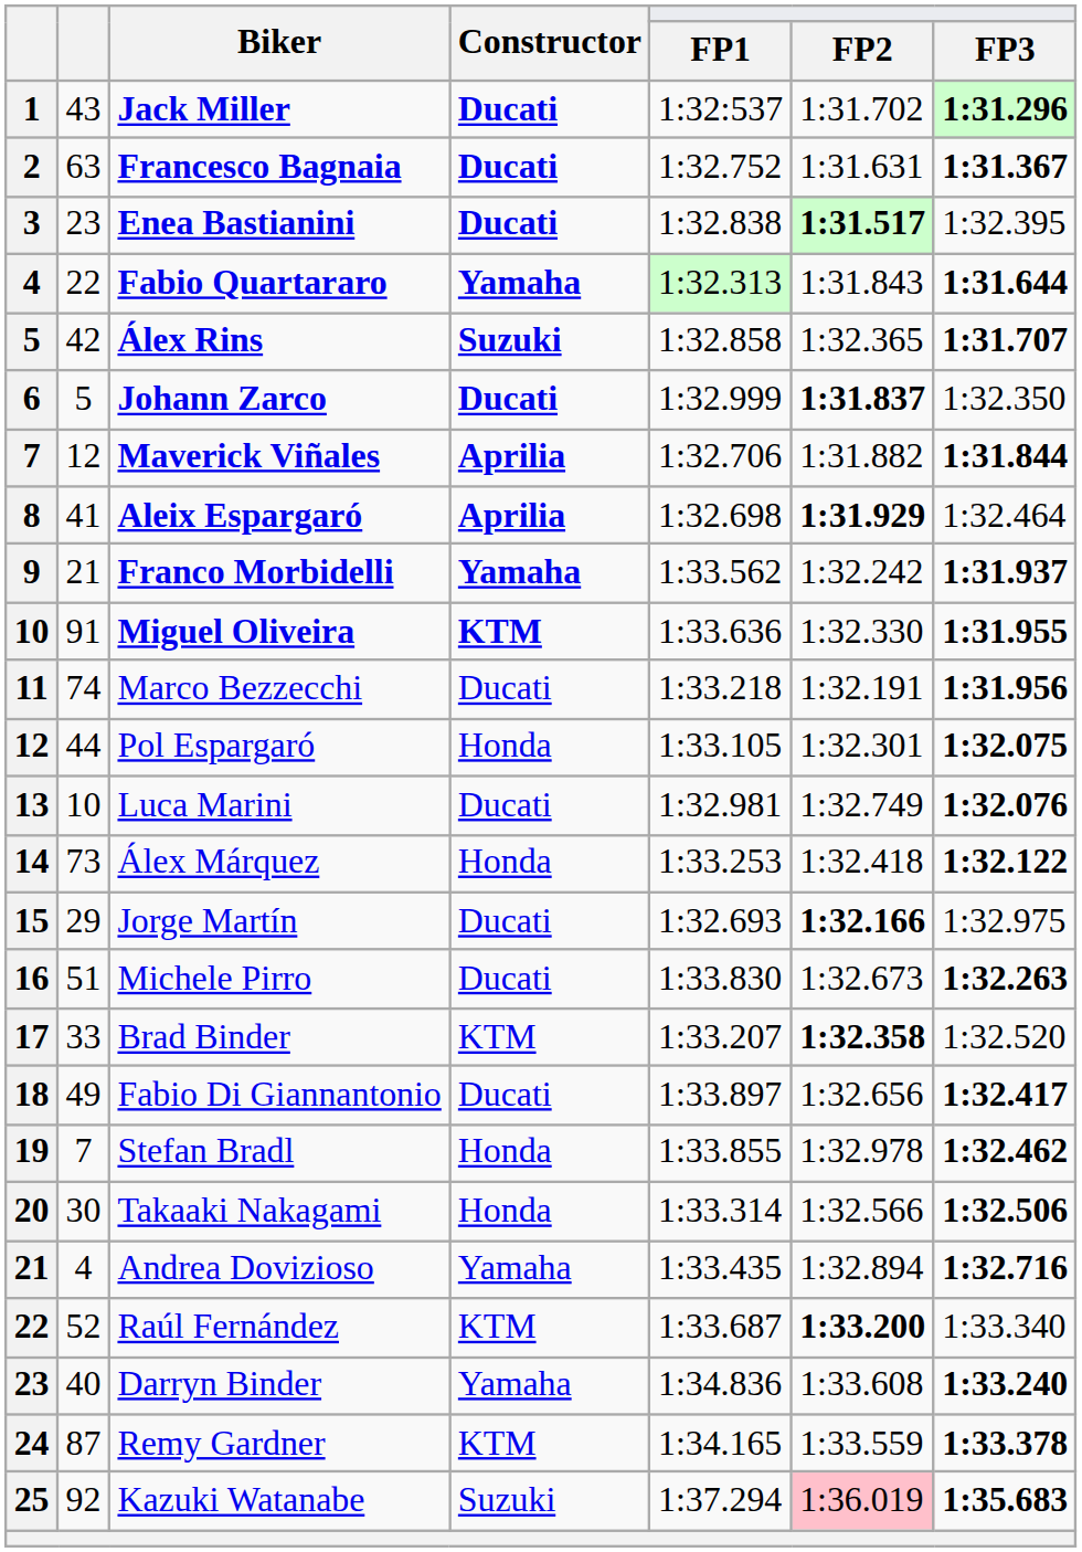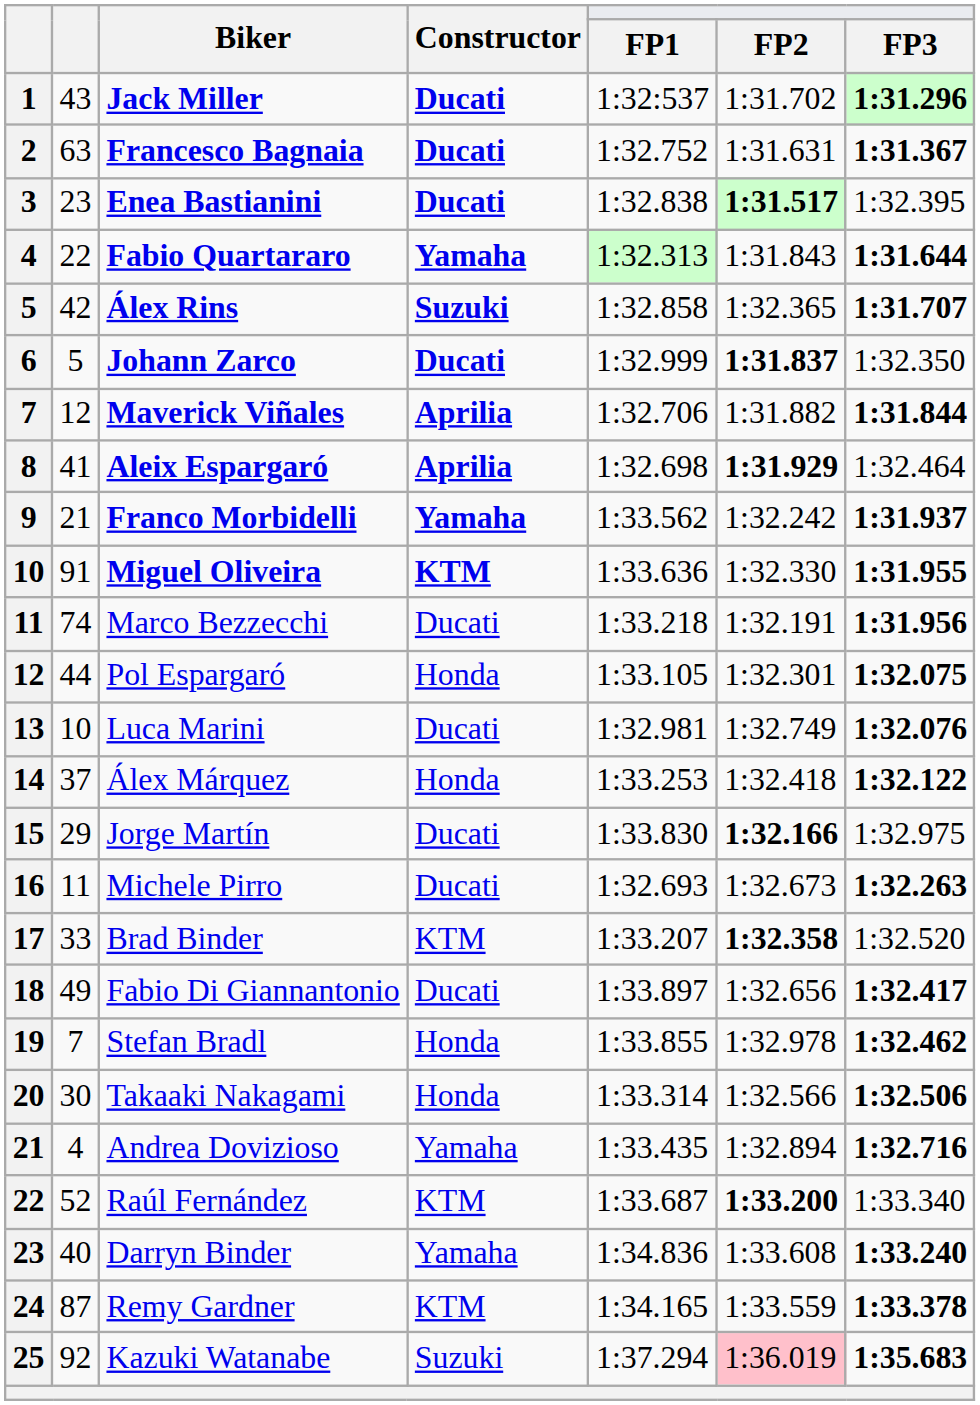 <table class="wikitable sortable" style="font-size: 85%;">
 <tr>
 <th rowspan="2"></th>
 <th rowspan="2"></th>
 <th rowspan="2">Biker</th>
 <th rowspan="2">Constructor</th>
 <th colspan="3" style="background:#eaecf0; text-align:center;"></th>
 </tr>
 <tr>
 <th scope="col">FP1</th>
 <th scope="col">FP2</th>
 <th scope="col">FP3</th>
 </tr>
 <tr>
 <th scope="row">1</th>
 <td align="center">43</td>
 <td><strong> <a href='#'>Jack Miller</a></strong></td>
 <td><strong><a href='#'>Ducati</a></strong></td>
 <td>1:32:537</td>
 <td>1:31.702</td>
 <td style="background:#ccffcc;"><strong>1:31.296</strong></td>
 </tr>
 <tr>
 <th scope="row">2</th>
 <td align="center">63</td>
 <td><strong> <a href='#'>Francesco Bagnaia</a></strong></td>
 <td><strong><a href='#'>Ducati</a></strong></td>
 <td>1:32.752</td>
 <td>1:31.631</td>
 <td><strong>1:31.367</strong></td>
 </tr>
 <tr>
 <th scope="row">3</th>
 <td align="center">23</td>
 <td><strong> <a href='#'>Enea Bastianini</a></strong></td>
 <td><strong><a href='#'>Ducati</a></strong></td>
 <td>1:32.838</td>
 <td style="background:#ccffcc;"><strong>1:31.517</strong></td>
 <td>1:32.395</td>
 </tr>
 <tr>
 <th scope="row">4</th>
 <td align="center">22</td>
 <td><strong> <a href='#'>Fabio Quartararo</a></strong></td>
 <td><strong><a href='#'>Yamaha</a></strong></td>
 <td style="background:#ccffcc;">1:32.313</td>
 <td>1:31.843</td>
 <td><strong>1:31.644</strong></td>
 </tr>
 <tr>
 <th scope="row">5</th>
 <td align="center">42</td>
 <td><strong> <a href='#'>Álex Rins</a></strong></td>
 <td><strong><a href='#'>Suzuki</a></strong></td>
 <td>1:32.858</td>
 <td>1:32.365</td>
 <td><strong>1:31.707</strong></td>
 </tr>
 <tr>
 <th scope="row">6</th>
 <td align="center">5</td>
 <td><strong> <a href='#'>Johann Zarco</a></strong></td>
 <td><strong><a href='#'>Ducati</a></strong></td>
 <td>1:32.999</td>
 <td><strong>1:31.837</strong></td>
 <td>1:32.350</td>
 </tr>
 <tr>
 <th scope="row">7</th>
 <td align="center">12</td>
 <td><strong> <a href='#'>Maverick Viñales</a></strong></td>
 <td><strong><a href='#'>Aprilia</a></strong></td>
 <td>1:32.706</td>
 <td>1:31.882</td>
 <td><strong>1:31.844</strong></td>
 </tr>
 <tr>
 <th scope="row">8</th>
 <td align="center">41</td>
 <td><strong> <a href='#'>Aleix Espargaró</a></strong></td>
 <td><strong><a href='#'>Aprilia</a></strong></td>
 <td>1:32.698</td>
 <td><strong>1:31.929</strong></td>
 <td>1:32.464</td>
 </tr>
 <tr>
 <th scope="row">9</th>
 <td align="center">21</td>
 <td><strong> <a href='#'>Franco Morbidelli</a></strong></td>
 <td><strong><a href='#'>Yamaha</a></strong></td>
 <td>1:33.562</td>
 <td>1:32.242</td>
 <td><strong>1:31.937</strong></td>
 </tr>
 <tr>
 <th scope="row">10</th>
 <td align="center">91</td>
 <td><strong> <a href='#'>Miguel Oliveira</a></strong></td>
 <td><strong><a href='#'>KTM</a></strong></td>
 <td>1:33.636</td>
 <td>1:32.330</td>
 <td><strong>1:31.955</strong></td>
 </tr>
 <tr>
 <th scope="row">11</th>
 <td align="center">74</td>
 <td> <a href='#'>Marco Bezzecchi</a></td>
 <td><a href='#'>Ducati</a></td>
 <td>1:33.218</td>
 <td>1:32.191</td>
 <td><strong>1:31.956</strong></td>
 </tr>
 <tr>
 <th scope="row">12</th>
 <td align="center">44</td>
 <td> <a href='#'>Pol Espargaró</a></td>
 <td><a href='#'>Honda</a></td>
 <td>1:33.105</td>
 <td>1:32.301</td>
 <td><strong>1:32.075</strong></td>
 </tr>
 <tr>
 <th scope="row">13</th>
 <td align="center">10</td>
 <td> <a href='#'>Luca Marini</a></td>
 <td><a href='#'>Ducati</a></td>
 <td>1:32.981</td>
 <td>1:32.749</td>
 <td><strong>1:32.076</strong></td>
 </tr>
 <tr>
 <th scope="row">14</th>
-<td align="center">73</td>
+<td align="center">37</td>
 <td> <a href='#'>Álex Márquez</a></td>
 <td><a href='#'>Honda</a></td>
 <td>1:33.253</td>
 <td>1:32.418</td>
 <td><strong>1:32.122</strong></td>
 </tr>
 <tr>
 <th scope="row">15</th>
 <td align="center">29</td>
 <td> <a href='#'>Jorge Martín</a></td>
 <td><a href='#'>Ducati</a></td>
-<td>1:32.693</td>
+<td>1:33.830</td>
 <td><strong>1:32.166</strong></td>
 <td>1:32.975</td>
 </tr>
 <tr>
 <th scope="row">16</th>
-<td align="center">51</td>
+<td align="center">11</td>
 <td> <a href='#'>Michele Pirro</a></td>
 <td><a href='#'>Ducati</a></td>
-<td>1:33.830</td>
+<td>1:32.693</td>
 <td>1:32.673</td>
 <td><strong>1:32.263</strong></td>
 </tr>
 <tr>
 <th scope="row">17</th>
 <td align="center">33</td>
 <td> <a href='#'>Brad Binder</a></td>
 <td><a href='#'>KTM</a></td>
 <td>1:33.207</td>
 <td><strong>1:32.358</strong></td>
 <td>1:32.520</td>
 </tr>
 <tr>
 <th scope="row">18</th>
 <td align="center">49</td>
 <td> <a href='#'>Fabio Di Giannantonio</a></td>
 <td><a href='#'>Ducati</a></td>
 <td>1:33.897</td>
 <td>1:32.656</td>
 <td><strong>1:32.417</strong></td>
 </tr>
 <tr>
 <th scope="row">19</th>
 <td align="center">7</td>
 <td> <a href='#'>Stefan Bradl</a></td>
 <td><a href='#'>Honda</a></td>
 <td>1:33.855</td>
 <td>1:32.978</td>
 <td><strong>1:32.462</strong></td>
 </tr>
 <tr>
 <th scope="row">20</th>
 <td align="center">30</td>
 <td> <a href='#'>Takaaki Nakagami</a></td>
 <td><a href='#'>Honda</a></td>
 <td>1:33.314</td>
 <td>1:32.566</td>
 <td><strong>1:32.506</strong></td>
 </tr>
 <tr>
 <th scope="row">21</th>
 <td align="center">4</td>
 <td> <a href='#'>Andrea Dovizioso</a></td>
 <td><a href='#'>Yamaha</a></td>
 <td>1:33.435</td>
 <td>1:32.894</td>
 <td><strong>1:32.716</strong></td>
 </tr>
 <tr>
 <th scope="row">22</th>
 <td align="center">52</td>
 <td> <a href='#'>Raúl Fernández</a></td>
 <td><a href='#'>KTM</a></td>
 <td>1:33.687</td>
 <td><strong>1:33.200</strong></td>
 <td>1:33.340</td>
 </tr>
 <tr>
 <th scope="row">23</th>
 <td align="center">40</td>
 <td> <a href='#'>Darryn Binder</a></td>
 <td><a href='#'>Yamaha</a></td>
 <td>1:34.836</td>
 <td>1:33.608</td>
 <td><strong>1:33.240</strong></td>
 </tr>
 <tr>
 <th scope="row">24</th>
 <td align="center">87</td>
 <td> <a href='#'>Remy Gardner</a></td>
 <td><a href='#'>KTM</a></td>
 <td>1:34.165</td>
 <td>1:33.559</td>
 <td><strong>1:33.378</strong></td>
 </tr>
 <tr>
 <th scope="row">25</th>
 <td align="center">92</td>
 <td> <a href='#'>Kazuki Watanabe</a></td>
 <td><a href='#'>Suzuki</a></td>
 <td>1:37.294</td>
 <td style="background: pink;">1:36.019</td>
 <td><strong>1:35.683</strong></td>
 </tr>
 <tr>
 <th colspan="7"></th>
 </tr>
 </table>
